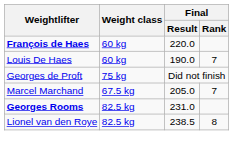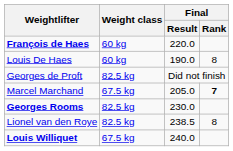 <table class=wikitable style="font-size:90%">
 <tr>
 <th rowspan=2>Weightlifter</th>
 <th rowspan=2>Weight class</th>
 <th colspan=2>Final</th>
 </tr>
 <tr>
 <th>Result</th>
 <th>Rank</th>
 </tr>
 <tr>
 <td><strong><a href='#'>François de Haes</a></strong></td>
 <td><a href='#'>60 kg</a></td>
 <td align=center>220.0</td>
 <td align=center></td>
 </tr>
 <tr>
 <td><a href='#'>Louis De Haes</a></td>
 <td><a href='#'>60 kg</a></td>
 <td align=center>190.0</td>
-<td align=center>7</td>
+<td align=center>8</td>
 </tr>
 <tr>
 <td><a href='#'>Georges de Proft</a></td>
-<td><a href='#'>75 kg</a></td>
+<td><a href='#'>82.5 kg</a></td>
 <td align=center colspan=2>Did not finish</td>
 </tr>
 <tr>
 <td><a href='#'>Marcel Marchand</a></td>
 <td><a href='#'>67.5 kg</a></td>
 <td align=center>205.0</td>
-<td align=center>7</td>
+<td align=center><strong>7</strong></td>
 </tr>
 <tr>
 <td><strong><a href='#'>Georges Rooms</a></strong></td>
 <td><a href='#'>82.5 kg</a></td>
-<td align=center>231.0</td>
+<td align=center>230.0</td>
 <td align=center></td>
 </tr>
 <tr>
 <td><a href='#'>Lionel van den Roye</a></td>
 <td><a href='#'>82.5 kg</a></td>
 <td align=center>238.5</td>
 <td align=center>8</td>
 </tr>
+<tr>
+<td><strong><a href='#'>Louis Williquet</a></strong></td>
+<td><a href='#'>67.5 kg</a></td>
+<td align=center>240.0</td>
+<td align=center></td>
+</tr>
 </table>
